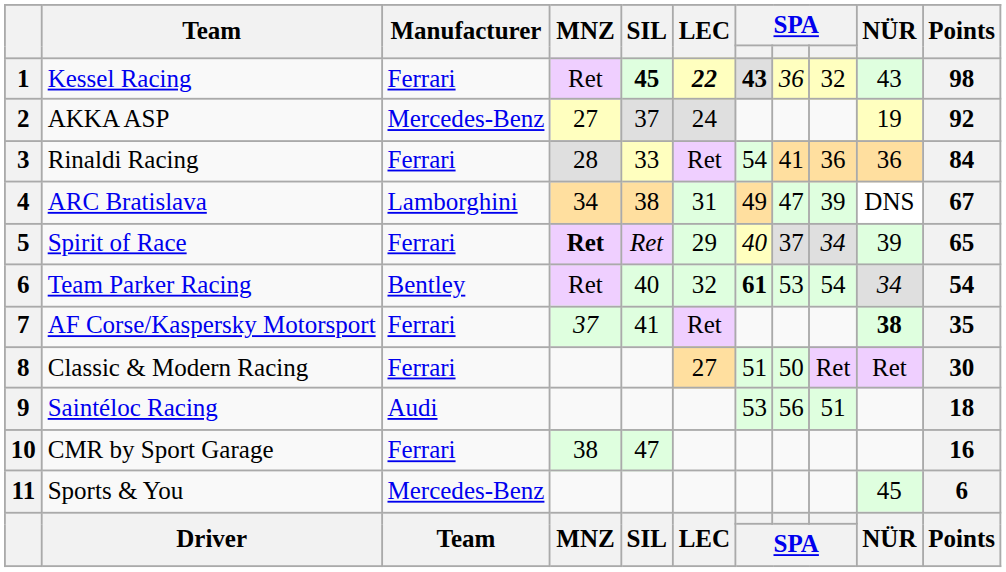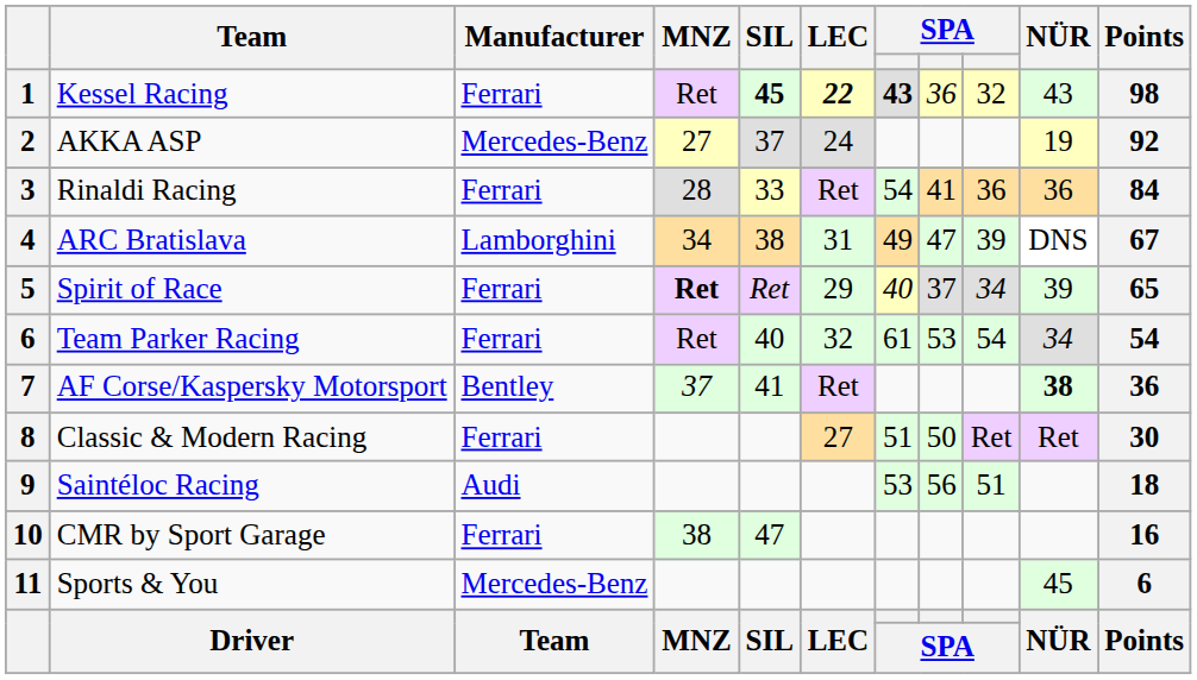 <table class="wikitable" style="font-size: 85%; text-align:center;">
 <tr>
 <th rowspan=2></th>
 <th rowspan=2>Team</th>
 <th rowspan=2>Manufacturer</th>
 <th rowspan=2>MNZ<br></th>
 <th rowspan=2>SIL<br></th>
 <th rowspan=2>LEC<br></th>
 <th colspan=3><a href='#'>SPA</a><br></th>
 <th rowspan=2>NÜR<br></th>
 <th rowspan=2>Points</th>
 </tr>
 <tr>
 <th></th>
 <th></th>
 <th></th>
 </tr>
 <tr>
 <th>1</th>
 <td align=left> <a href='#'>Kessel Racing</a></td>
 <td align=left><a href='#'>Ferrari</a></td>
 <td style="background:#EFCFFF;">Ret</td>
 <td style="background:#DFFFDF;"><strong>45</strong></td>
 <td style="background:#FFFFBF;"><strong><em>22</em></strong></td>
 <td style="background:#DFDFDF;"><strong>43</strong></td>
 <td style="background:#FFFFBF;"><em>36</em></td>
 <td style="background:#FFFFBF;">32</td>
 <td style="background:#DFFFDF;">43</td>
 <th>98</th>
 </tr>
 <tr>
 <th>2</th>
 <td align=left> AKKA ASP</td>
 <td align=left><a href='#'>Mercedes-Benz</a></td>
 <td style="background:#FFFFBF;">27</td>
 <td style="background:#DFDFDF;">37</td>
 <td style="background:#DFDFDF;">24</td>
 <td></td>
 <td></td>
 <td></td>
 <td style="background:#FFFFBF;">19</td>
 <th>92</th>
 </tr>
 <tr>
 <th>3</th>
 <td align=left> Rinaldi Racing</td>
 <td align=left><a href='#'>Ferrari</a></td>
 <td style="background:#DFDFDF;">28</td>
 <td style="background:#FFFFBF;">33</td>
 <td style="background:#EFCFFF;">Ret</td>
 <td style="background:#DFFFDF;">54</td>
 <td style="background:#FFDF9F;">41</td>
 <td style="background:#FFDF9F;">36</td>
 <td style="background:#FFDF9F;">36</td>
 <th>84</th>
 </tr>
 <tr>
 <th>4</th>
 <td align=left> <a href='#'>ARC Bratislava</a></td>
 <td align=left><a href='#'>Lamborghini</a></td>
 <td style="background:#FFDF9F;">34</td>
 <td style="background:#FFDF9F;">38</td>
 <td style="background:#DFFFDF;">31</td>
 <td style="background:#FFDF9F;">49</td>
 <td style="background:#DFFFDF;">47</td>
 <td style="background:#DFFFDF;">39</td>
 <td style="background:#FFFFFF;">DNS</td>
 <th>67</th>
 </tr>
 <tr>
 <th>5</th>
 <td align=left> <a href='#'>Spirit of Race</a></td>
 <td align=left><a href='#'>Ferrari</a></td>
 <td style="background:#EFCFFF;"><strong>Ret</strong></td>
 <td style="background:#EFCFFF;"><em>Ret</em></td>
 <td style="background:#DFFFDF;">29</td>
 <td style="background:#FFFFBF;"><em>40</em></td>
 <td style="background:#DFDFDF;">37</td>
 <td style="background:#DFDFDF;"><em>34</em></td>
 <td style="background:#DFFFDF;">39</td>
 <th>65</th>
 </tr>
 <tr>
 <th>6</th>
 <td align=left> <a href='#'>Team Parker Racing</a></td>
-<td align=left><a href='#'>Bentley</a></td>
+<td align=left><a href='#'>Ferrari</a></td>
 <td style="background:#EFCFFF;">Ret</td>
 <td style="background:#DFFFDF;">40</td>
 <td style="background:#DFFFDF;">32</td>
-<td style="background:#DFFFDF;"><strong>61</strong></td>
+<td style="background:#DFFFDF;">61</td>
 <td style="background:#DFFFDF;">53</td>
 <td style="background:#DFFFDF;">54</td>
 <td style="background:#DFDFDF;"><em>34</em></td>
 <th>54</th>
 </tr>
 <tr>
 <th>7</th>
 <td align=left> <a href='#'>AF Corse/Kaspersky Motorsport</a></td>
-<td align=left><a href='#'>Ferrari</a></td>
+<td align=left><a href='#'>Bentley</a></td>
 <td style="background:#DFFFDF;"><em>37</em></td>
 <td style="background:#DFFFDF;">41</td>
 <td style="background:#EFCFFF;">Ret</td>
 <td></td>
 <td></td>
 <td></td>
 <td style="background:#DFFFDF;"><strong>38</strong></td>
-<th>35</th>
+<th>36</th>
 </tr>
 <tr>
 <th>8</th>
 <td align=left> Classic & Modern Racing</td>
 <td align=left><a href='#'>Ferrari</a></td>
 <td></td>
 <td></td>
 <td style="background:#FFDF9F;">27</td>
 <td style="background:#DFFFDF;">51</td>
 <td style="background:#DFFFDF;">50</td>
 <td style="background:#EFCFFF;">Ret</td>
 <td style="background:#EFCFFF;">Ret</td>
 <th>30</th>
 </tr>
 <tr>
 <th>9</th>
 <td align=left> <a href='#'>Saintéloc Racing</a></td>
 <td align=left><a href='#'>Audi</a></td>
 <td></td>
 <td></td>
 <td></td>
 <td style="background:#DFFFDF;">53</td>
 <td style="background:#DFFFDF;">56</td>
 <td style="background:#DFFFDF;">51</td>
 <td></td>
 <th>18</th>
 </tr>
 <tr>
 <th>10</th>
 <td align=left> CMR by Sport Garage</td>
 <td align=left><a href='#'>Ferrari</a></td>
 <td style="background:#DFFFDF;">38</td>
 <td style="background:#DFFFDF;">47</td>
 <td></td>
 <td></td>
 <td></td>
 <td></td>
 <td></td>
 <th>16</th>
 </tr>
 <tr>
 <th>11</th>
 <td align=left> Sports & You</td>
 <td align=left><a href='#'>Mercedes-Benz</a></td>
 <td></td>
 <td></td>
 <td></td>
 <td></td>
 <td></td>
 <td></td>
 <td style="background:#DFFFDF;">45</td>
 <th>6</th>
 </tr>
 <tr valign="top">
 <th valign=middle rowspan=2></th>
 <th valign=middle rowspan=2>Driver</th>
 <th valign=middle rowspan=2>Team</th>
 <th valign=middle rowspan=2>MNZ<br></th>
 <th valign=middle rowspan=2>SIL<br></th>
 <th valign=middle rowspan=2>LEC<br></th>
 <th></th>
 <th></th>
 <th></th>
 <th valign=middle rowspan=2>NÜR<br></th>
 <th valign=middle rowspan=2>Points</th>
 </tr>
 <tr>
 <th colspan=3><a href='#'>SPA</a><br></th>
 </tr>
 </table>
